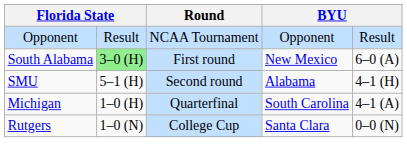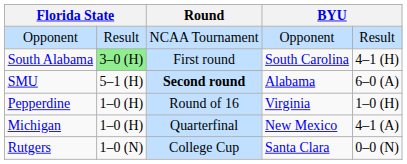 <table class="wikitable" style="text-align: center;">
 <tr>
 <th colspan="2"><a href='#'>Florida State</a> </th>
 <th>Round</th>
 <th colspan="2"><a href='#'>BYU</a> </th>
 </tr>
 <tr bgcolor="#c1e0ff">
 <td>Opponent</td>
 <td>Result</td>
 <td>NCAA Tournament</td>
 <td>Opponent</td>
 <td>Result</td>
 </tr>
 <tr>
 <td align="left"><a href='#'>South Alabama</a> </td>
 <td style="background: lightgreen;">3–0 (H)</td>
 <td bgcolor="#c1e0ff">First round</td>
-<td align="left"><a href='#'>New Mexico</a> </td>
-<td>6–0 (A)</td>
+<td align="left"><a href='#'>South Carolina</a> </td>
+<td>4–1 (H)</td>
 </tr>
 <tr>
 <td align="left"><a href='#'>SMU</a> </td>
 <td>5–1 (H)</td>
-<td bgcolor="#c1e0ff">Second round</td>
+<td bgcolor="#c1e0ff"><strong>Second round</strong></td>
 <td align="left"><a href='#'>Alabama</a> </td>
-<td>4–1 (H)</td>
+<td>6–0 (A)</td>
+</tr>
+<tr>
+<td align="left"><a href='#'>Pepperdine</a> </td>
+<td>1–0 (H)</td>
+<td bgcolor="#c1e0ff">Round of 16</td>
+<td align="left"><a href='#'>Virginia</a> </td>
+<td>1–0 (H)</td>
 </tr>
 <tr>
 <td align="left"><a href='#'>Michigan</a> </td>
 <td>1–0 (H)</td>
 <td bgcolor="#c1e0ff">Quarterfinal</td>
-<td align="left"><a href='#'>South Carolina</a> </td>
+<td align="left"><a href='#'>New Mexico</a> </td>
 <td>4–1 (A)</td>
 </tr>
 <tr>
 <td align="left"><a href='#'>Rutgers</a> </td>
 <td>1–0 (N)</td>
 <td bgcolor="#c1e0ff">College Cup</td>
 <td align="left"><a href='#'>Santa Clara</a> </td>
 <td>0–0  (N)</td>
 </tr>
 </table>
